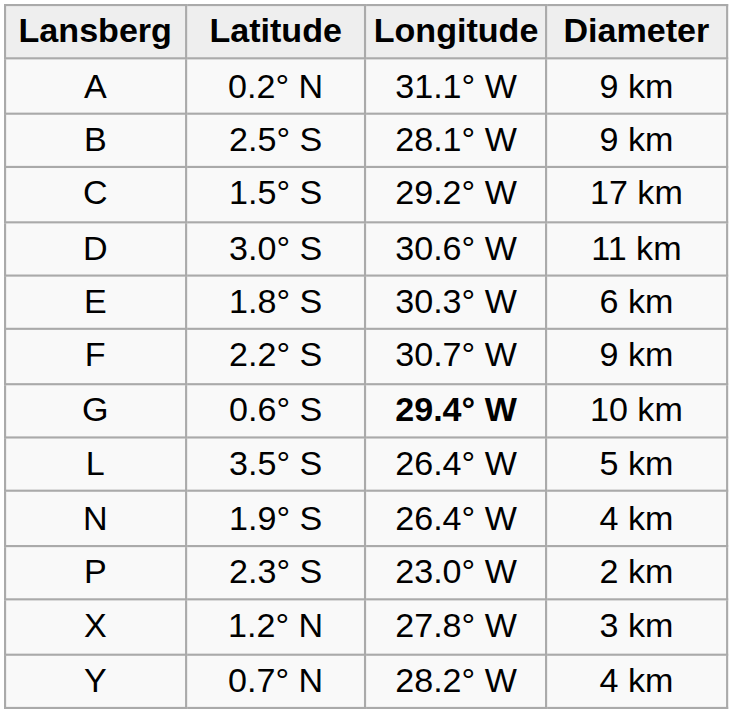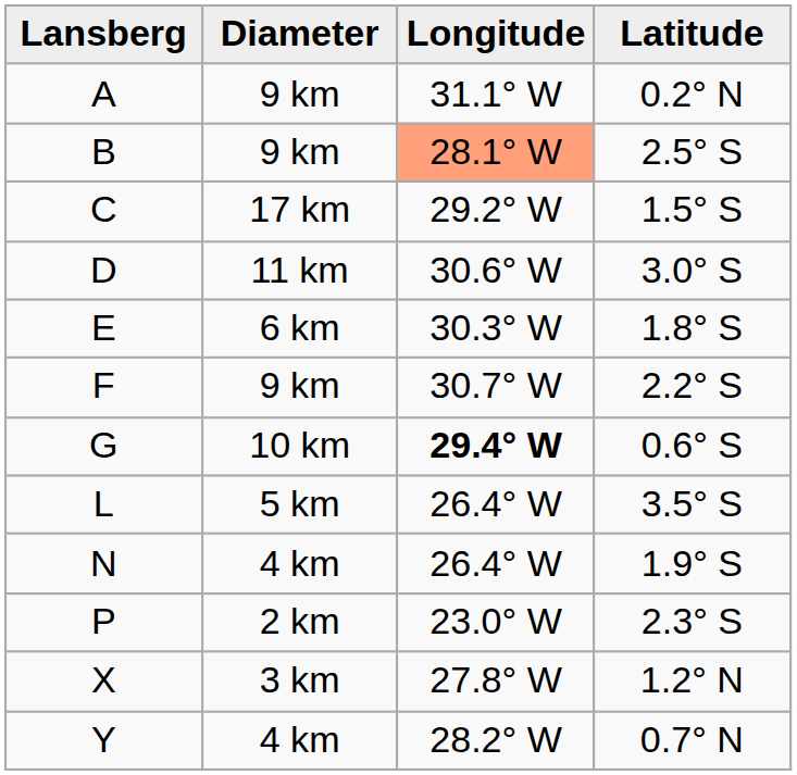 <table class="wikitable">
 <tr>
 <th width="25%" style="background:#eeeeee;">Lansberg</th>
+<th width="25%" style="background:#eeeeee;">Diameter</th>
+<th width="25%" style="background:#eeeeee;">Longitude</th>
 <th width="25%" style="background:#eeeeee;">Latitude</th>
-<th width="25%" style="background:#eeeeee;">Longitude</th>
-<th width="25%" style="background:#eeeeee;">Diameter</th>
 </tr>
 <tr>
 <td align="center">A</td>
+<td align="center">9 km</td>
+<td align="center">31.1° W</td>
 <td align="center">0.2° N</td>
-<td align="center">31.1° W</td>
-<td align="center">9 km</td>
 </tr>
 <tr>
 <td align="center">B</td>
+<td align="center">9 km</td>
+<td align="center" style="background: lightsalmon;">28.1° W</td>
 <td align="center">2.5° S</td>
-<td align="center">28.1° W</td>
-<td align="center">9 km</td>
 </tr>
 <tr>
 <td align="center">C</td>
+<td align="center">17 km</td>
+<td align="center">29.2° W</td>
 <td align="center">1.5° S</td>
-<td align="center">29.2° W</td>
-<td align="center">17 km</td>
 </tr>
 <tr>
 <td align="center">D</td>
+<td align="center">11 km</td>
+<td align="center">30.6° W</td>
 <td align="center">3.0° S</td>
-<td align="center">30.6° W</td>
-<td align="center">11 km</td>
 </tr>
 <tr>
 <td align="center">E</td>
+<td align="center">6 km</td>
+<td align="center">30.3° W</td>
 <td align="center">1.8° S</td>
-<td align="center">30.3° W</td>
-<td align="center">6 km</td>
 </tr>
 <tr>
 <td align="center">F</td>
+<td align="center">9 km</td>
+<td align="center">30.7° W</td>
 <td align="center">2.2° S</td>
-<td align="center">30.7° W</td>
-<td align="center">9 km</td>
 </tr>
 <tr>
 <td align="center">G</td>
+<td align="center">10 km</td>
+<td align="center"><strong>29.4° W</strong></td>
 <td align="center">0.6° S</td>
-<td align="center"><strong>29.4° W</strong></td>
-<td align="center">10 km</td>
 </tr>
 <tr>
 <td align="center">L</td>
+<td align="center">5 km</td>
+<td align="center">26.4° W</td>
 <td align="center">3.5° S</td>
-<td align="center">26.4° W</td>
-<td align="center">5 km</td>
 </tr>
 <tr>
 <td align="center">N</td>
+<td align="center">4 km</td>
+<td align="center">26.4° W</td>
 <td align="center">1.9° S</td>
-<td align="center">26.4° W</td>
-<td align="center">4 km</td>
 </tr>
 <tr>
 <td align="center">P</td>
+<td align="center">2 km</td>
+<td align="center">23.0° W</td>
 <td align="center">2.3° S</td>
-<td align="center">23.0° W</td>
-<td align="center">2 km</td>
 </tr>
 <tr>
 <td align="center">X</td>
+<td align="center">3 km</td>
+<td align="center">27.8° W</td>
 <td align="center">1.2° N</td>
-<td align="center">27.8° W</td>
-<td align="center">3 km</td>
 </tr>
 <tr>
 <td align="center">Y</td>
+<td align="center">4 km</td>
+<td align="center">28.2° W</td>
 <td align="center">0.7° N</td>
-<td align="center">28.2° W</td>
-<td align="center">4 km</td>
 </tr>
 </table>
